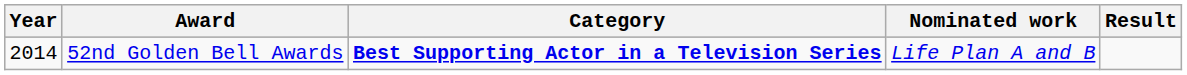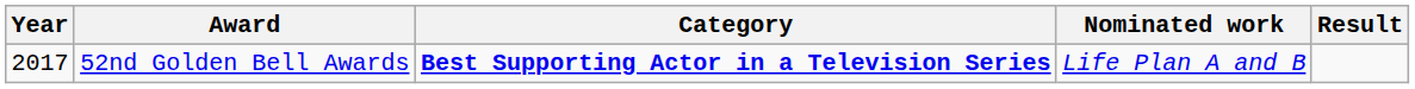 <table class="wikitable sortable">
 <tr>
 <th>Year</th>
 <th>Award</th>
 <th>Category</th>
 <th>Nominated work</th>
 <th>Result</th>
 </tr>
 <tr>
-<td>2014</td>
+<td>2017</td>
 <td><a href='#'>52nd Golden Bell Awards</a></td>
 <td><strong><a href='#'>Best Supporting Actor in a Television Series</a></strong></td>
 <td><em><a href='#'>Life Plan A and B</a></em></td>
 <td></td>
 </tr>
 </table>
